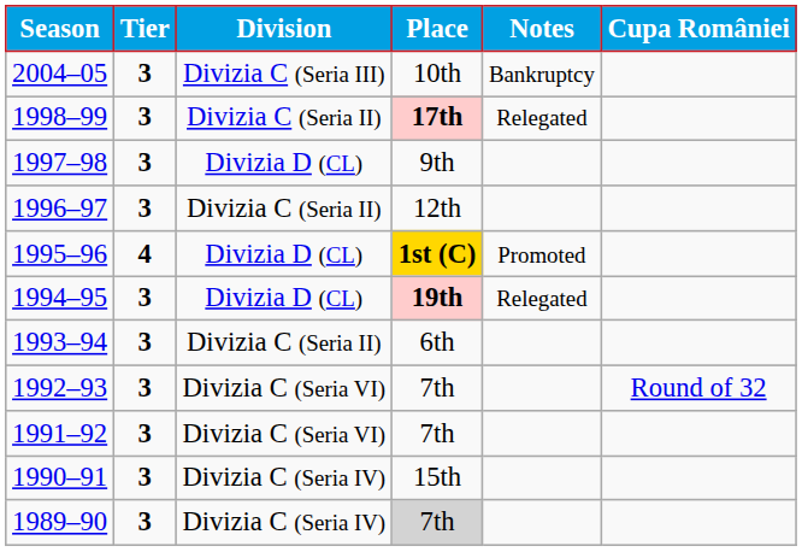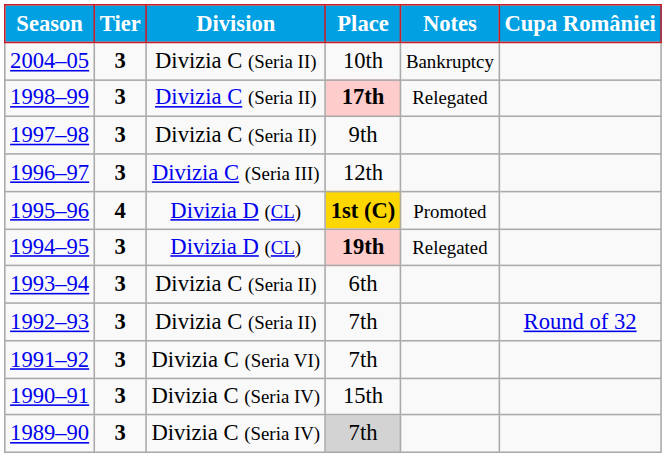 <table class="wikitable" style="text-align:center; font-size:90%">
 <tr>
 <th style="background:#01a0e2;color:#FFFFFF;border:1px solid #c91d27">Season</th>
 <th style="background:#01a0e2;color:#FFFFFF;border:1px solid #c91d27">Tier</th>
 <th style="background:#01a0e2;color:#FFFFFF;border:1px solid #c91d27">Division</th>
 <th style="background:#01a0e2;color:#FFFFFF;border:1px solid #c91d27">Place</th>
 <th style="background:#01a0e2;color:#FFFFFF;border:1px solid #c91d27">Notes</th>
 <th style="background:#01a0e2;color:#FFFFFF;border:1px solid #c91d27">Cupa României</th>
 </tr>
 <tr>
 <td><a href='#'>2004–05</a></td>
 <td><strong>3</strong></td>
-<td><a href='#'>Divizia C</a> <small>(Seria III)</small></td>
+<td>Divizia C <small>(Seria II)</small></td>
 <td>10th</td>
 <td><small>Bankruptcy</small></td>
 <td></td>
 </tr>
 <tr>
 <td><a href='#'>1998–99</a></td>
 <td><strong>3</strong></td>
 <td><a href='#'>Divizia C</a> <small>(Seria II)</small></td>
 <td align=center bgcolor=#FFCCCC><strong>17th</strong></td>
 <td><small>Relegated</small></td>
 <td></td>
 </tr>
 <tr>
 <td><a href='#'>1997–98</a></td>
 <td><strong>3</strong></td>
-<td><a href='#'>Divizia D</a> <small>(<a href='#'>CL</a>)</small></td>
+<td>Divizia C <small>(Seria II)</small></td>
 <td>9th</td>
 <td></td>
 <td></td>
 </tr>
 <tr>
 <td><a href='#'>1996–97</a></td>
 <td><strong>3</strong></td>
-<td>Divizia C <small>(Seria II)</small></td>
+<td><a href='#'>Divizia C</a> <small>(Seria III)</small></td>
 <td>12th</td>
 <td></td>
 <td></td>
 </tr>
 <tr>
 <td><a href='#'>1995–96</a></td>
 <td><strong>4</strong></td>
 <td><a href='#'>Divizia D</a> <small>(<a href='#'>CL</a>)</small></td>
 <td align=center bgcolor=gold><strong>1st (C)</strong></td>
 <td><small>Promoted</small></td>
 <td></td>
 </tr>
 <tr>
 <td><a href='#'>1994–95</a></td>
 <td><strong>3</strong></td>
 <td><a href='#'>Divizia D</a> <small>(<a href='#'>CL</a>)</small></td>
 <td align=center bgcolor=#FFCCCC><strong>19th</strong></td>
 <td><small>Relegated</small></td>
 <td></td>
 </tr>
 <tr>
 <td><a href='#'>1993–94</a></td>
 <td><strong>3</strong></td>
 <td>Divizia C <small>(Seria II)</small></td>
 <td>6th</td>
 <td></td>
 <td></td>
 </tr>
 <tr>
 <td><a href='#'>1992–93</a></td>
 <td><strong>3</strong></td>
-<td>Divizia C <small>(Seria VI)</small></td>
+<td>Divizia C <small>(Seria II)</small></td>
 <td>7th</td>
 <td></td>
 <td><a href='#'>Round of 32</a></td>
 </tr>
 <tr>
 <td><a href='#'>1991–92</a></td>
 <td><strong>3</strong></td>
 <td>Divizia C <small>(Seria VI)</small></td>
 <td>7th</td>
 <td></td>
 <td></td>
 </tr>
 <tr>
 <td><a href='#'>1990–91</a></td>
 <td><strong>3</strong></td>
 <td>Divizia C <small>(Seria IV)</small></td>
 <td>15th</td>
 <td></td>
 <td></td>
 </tr>
 <tr>
 <td><a href='#'>1989–90</a></td>
 <td><strong>3</strong></td>
 <td>Divizia C <small>(Seria IV)</small></td>
 <td style="background: lightgrey;">7th</td>
 <td></td>
 <td></td>
 </tr>
 </table>
